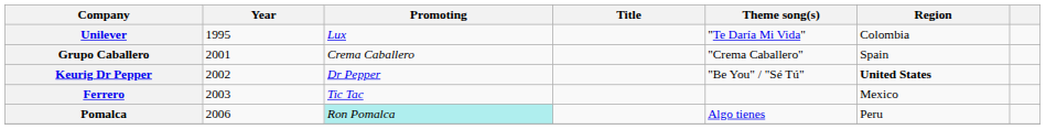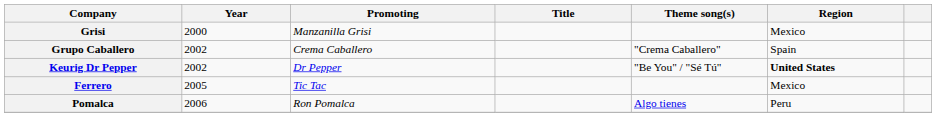 <table class="wikitable sortable plainrowheaders">
 <tr>
 <th scope="col" width=13%>Company</th>
 <th scope="col" width=8%>Year</th>
 <th scope="col" width=15%>Promoting</th>
 <th scope="col" width=10%>Title</th>
 <th scope="col" width=10%>Theme song(s)</th>
 <th scope="col" width=10%>Region</th>
 <th scope="col" width=2% class="unsortable"></th>
 </tr>
 <tr>
-<th scope="row"><a href='#'>Unilever</a></th>
-<td>1995</td>
-<td><em><a href='#'>Lux</a></em></td>
+<th scope="row">Grisi</th>
+<td>2000</td>
+<td><em>Manzanilla Grisi</em></td>
 <td></td>
-<td>"<a href='#'>Te Daría Mi Vida</a>"</td>
-<td>Colombia</td>
+<td></td>
+<td>Mexico</td>
 <td style="text-align: center;"></td>
 </tr>
 <tr>
 <th scope="row">Grupo Caballero</th>
-<td>2001</td>
+<td>2002</td>
 <td><em>Crema Caballero</em></td>
 <td></td>
 <td>"Crema Caballero"</td>
 <td>Spain</td>
 <td style="text-align: center;"></td>
 </tr>
 <tr>
 <th scope="row"><a href='#'>Keurig Dr Pepper</a></th>
 <td>2002</td>
 <td><em><a href='#'>Dr Pepper</a></em></td>
 <td></td>
 <td>"Be You" / "Sé Tú"</td>
 <td><strong>United States</strong></td>
 <td style="text-align: center;"></td>
 </tr>
 <tr>
 <th scope="row"><a href='#'>Ferrero</a></th>
-<td>2003</td>
+<td>2005</td>
 <td><em><a href='#'>Tic Tac</a></em></td>
 <td></td>
 <td></td>
 <td>Mexico</td>
 <td style="text-align: center;"></td>
 </tr>
 <tr>
 <th scope="row">Pomalca</th>
 <td>2006</td>
-<td style="background: paleturquoise;"><em>Ron Pomalca</em></td>
+<td><em>Ron Pomalca</em></td>
 <td></td>
 <td><a href='#'>Algo tienes</a></td>
 <td>Peru</td>
 <td style="text-align: center;"></td>
 </tr>
 <tr>
 </tr>
 </table>
